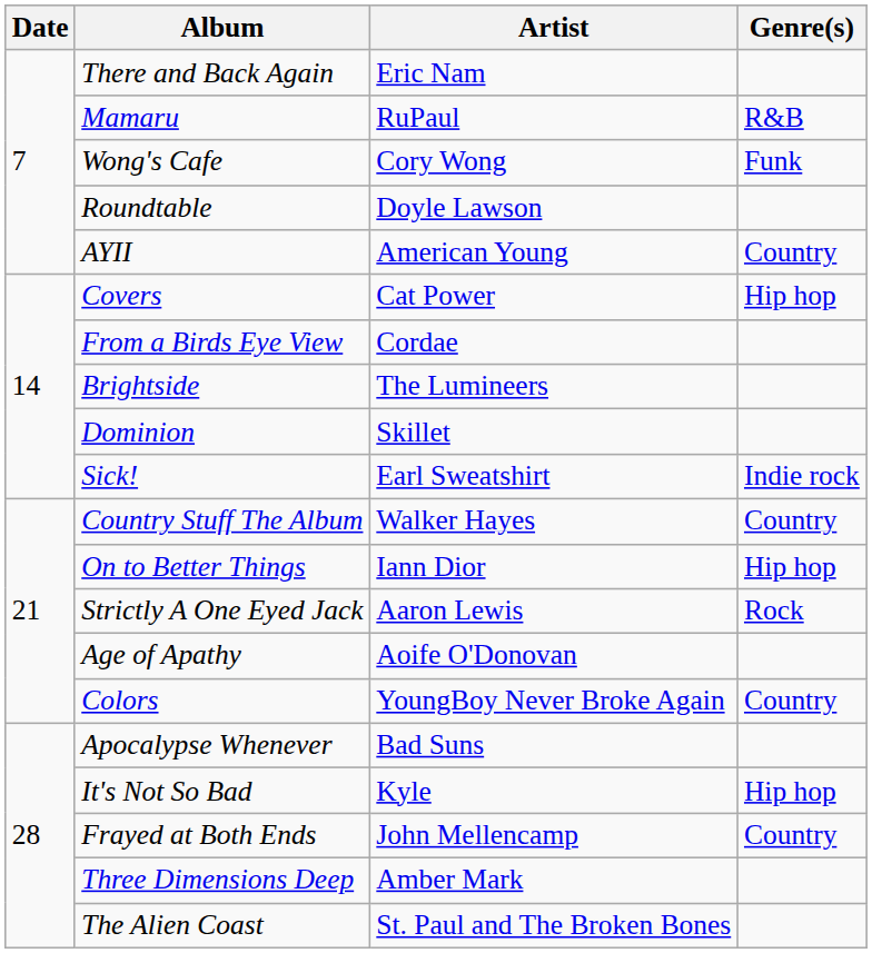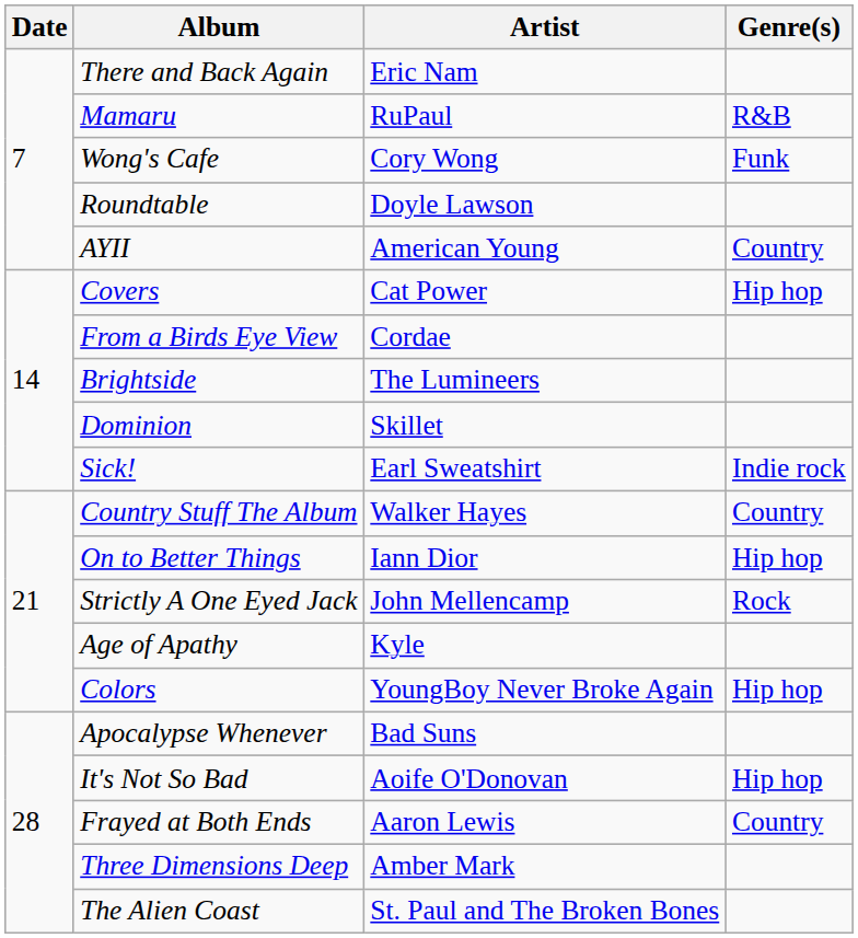 <table class="wikitable">
 <tr>
 <th>Date</th>
 <th>Album</th>
 <th>Artist</th>
 <th>Genre(s)</th>
 </tr>
 <tr>
 <td rowspan="5">7</td>
 <td><em>There and Back Again</em></td>
 <td><a href='#'>Eric Nam</a></td>
 <td></td>
 </tr>
 <tr>
 <td><em><a href='#'>Mamaru</a></em></td>
 <td><a href='#'>RuPaul</a></td>
 <td><a href='#'>R&B</a></td>
 </tr>
 <tr>
 <td><em>Wong's Cafe</em></td>
 <td><a href='#'>Cory Wong</a></td>
 <td><a href='#'>Funk</a></td>
 </tr>
 <tr>
 <td><em>Roundtable</em></td>
 <td><a href='#'>Doyle Lawson</a></td>
 <td></td>
 </tr>
 <tr>
 <td><em>AYII</em></td>
 <td><a href='#'>American Young</a></td>
 <td><a href='#'>Country</a></td>
 </tr>
 <tr>
 <td rowspan="5">14</td>
 <td><em><a href='#'>Covers</a></em></td>
 <td><a href='#'>Cat Power</a></td>
 <td><a href='#'>Hip hop</a></td>
 </tr>
 <tr>
 <td><em><a href='#'>From a Birds Eye View</a></em></td>
 <td><a href='#'>Cordae</a></td>
 <td></td>
 </tr>
 <tr>
 <td><em><a href='#'>Brightside</a></em></td>
 <td><a href='#'>The Lumineers</a></td>
 <td></td>
 </tr>
 <tr>
 <td><em><a href='#'>Dominion</a></em></td>
 <td><a href='#'>Skillet</a></td>
 <td></td>
 </tr>
 <tr>
 <td><em><a href='#'>Sick!</a></em></td>
 <td><a href='#'>Earl Sweatshirt</a></td>
 <td><a href='#'>Indie rock</a></td>
 </tr>
 <tr>
 <td rowspan="5">21</td>
 <td><em><a href='#'>Country Stuff The Album</a></em></td>
 <td><a href='#'>Walker Hayes</a></td>
 <td><a href='#'>Country</a></td>
 </tr>
 <tr>
 <td><em><a href='#'>On to Better Things</a></em></td>
 <td><a href='#'>Iann Dior</a></td>
 <td><a href='#'>Hip hop</a></td>
 </tr>
 <tr>
 <td><em>Strictly A One Eyed Jack</em></td>
-<td><a href='#'>Aaron Lewis</a></td>
+<td><a href='#'>John Mellencamp</a></td>
 <td><a href='#'>Rock</a></td>
 </tr>
 <tr>
 <td><em>Age of Apathy</em></td>
-<td><a href='#'>Aoife O'Donovan</a></td>
+<td><a href='#'>Kyle</a></td>
 <td></td>
 </tr>
 <tr>
 <td><em><a href='#'>Colors</a></em></td>
 <td><a href='#'>YoungBoy Never Broke Again</a></td>
-<td><a href='#'>Country</a></td>
+<td><a href='#'>Hip hop</a></td>
 </tr>
 <tr>
 <td rowspan="5">28</td>
 <td><em>Apocalypse Whenever</em></td>
 <td><a href='#'>Bad Suns</a></td>
 <td></td>
 </tr>
 <tr>
 <td><em>It's Not So Bad</em></td>
-<td><a href='#'>Kyle</a></td>
+<td><a href='#'>Aoife O'Donovan</a></td>
 <td><a href='#'>Hip hop</a></td>
 </tr>
 <tr>
 <td><em>Frayed at Both Ends</em></td>
-<td><a href='#'>John Mellencamp</a></td>
+<td><a href='#'>Aaron Lewis</a></td>
 <td><a href='#'>Country</a></td>
 </tr>
 <tr>
 <td><em><a href='#'>Three Dimensions Deep</a></em></td>
 <td><a href='#'>Amber Mark</a></td>
 <td></td>
 </tr>
 <tr>
 <td><em>The Alien Coast</em></td>
 <td><a href='#'>St. Paul and The Broken Bones</a></td>
 <td></td>
 </tr>
 </table>
